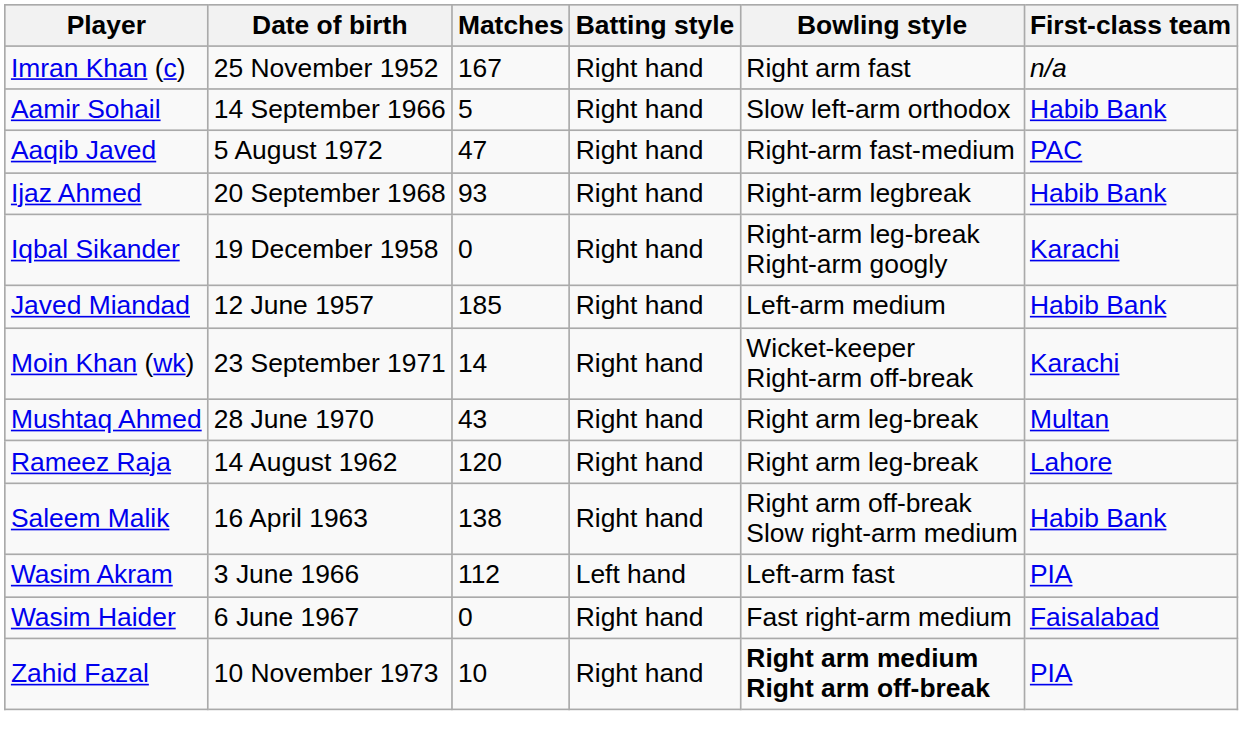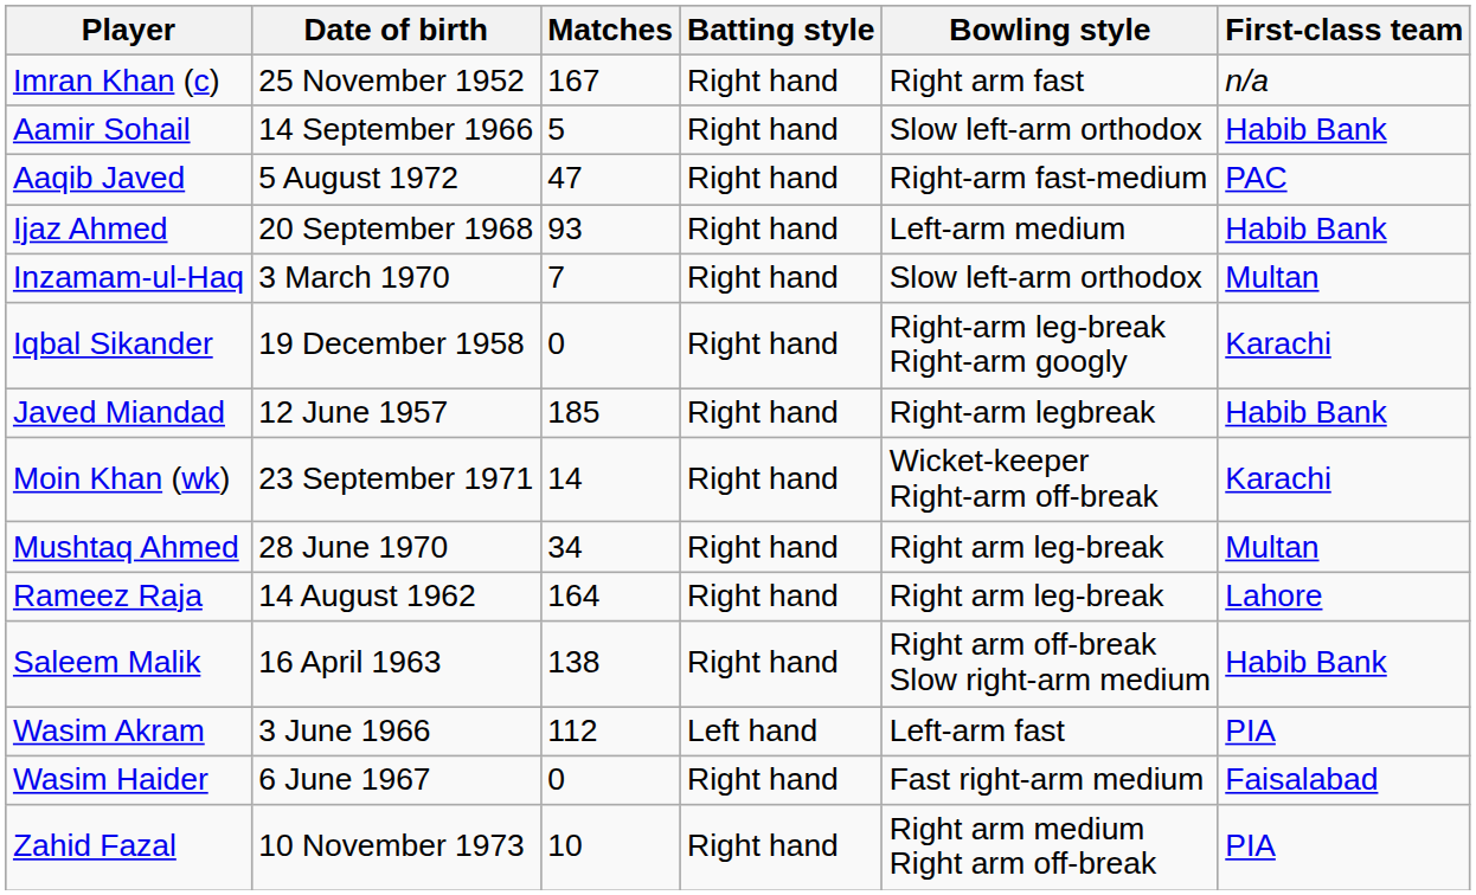 <table class="wikitable">
 <tr>
 <th>Player</th>
 <th>Date of birth</th>
 <th>Matches</th>
 <th>Batting style</th>
 <th>Bowling style</th>
 <th>First-class team</th>
 </tr>
 <tr>
 <td><a href='#'>Imran Khan</a> (<a href='#'>c</a>)</td>
 <td>25 November 1952</td>
 <td>167</td>
 <td>Right hand</td>
 <td>Right arm fast</td>
 <td><em>n/a</em></td>
 </tr>
 <tr>
 <td><a href='#'>Aamir Sohail</a></td>
 <td>14 September 1966</td>
 <td>5</td>
 <td>Right hand</td>
 <td>Slow left-arm orthodox</td>
 <td> <a href='#'>Habib Bank</a></td>
 </tr>
 <tr>
 <td><a href='#'>Aaqib Javed</a></td>
 <td>5 August 1972</td>
 <td>47</td>
 <td>Right hand</td>
 <td>Right-arm fast-medium</td>
 <td> <a href='#'>PAC</a></td>
 </tr>
 <tr>
 <td><a href='#'>Ijaz Ahmed</a></td>
 <td>20 September 1968</td>
 <td>93</td>
 <td>Right hand</td>
-<td>Right-arm legbreak</td>
+<td>Left-arm medium</td>
 <td> <a href='#'>Habib Bank</a></td>
+</tr>
+<tr>
+<td><a href='#'>Inzamam-ul-Haq</a></td>
+<td>3 March 1970</td>
+<td>7</td>
+<td>Right hand</td>
+<td>Slow left-arm orthodox</td>
+<td> <a href='#'>Multan</a></td>
 </tr>
 <tr>
 <td><a href='#'>Iqbal Sikander</a></td>
 <td>19 December 1958</td>
 <td>0</td>
 <td>Right hand</td>
 <td>Right-arm leg-break<br>Right-arm googly</td>
 <td> <a href='#'>Karachi</a></td>
 </tr>
 <tr>
 <td><a href='#'>Javed Miandad</a></td>
 <td>12 June 1957</td>
 <td>185</td>
 <td>Right hand</td>
-<td>Left-arm medium</td>
+<td>Right-arm legbreak</td>
 <td> <a href='#'>Habib Bank</a></td>
 </tr>
 <tr>
 <td><a href='#'>Moin Khan</a> (<a href='#'>wk</a>)</td>
 <td>23 September 1971</td>
 <td>14</td>
 <td>Right hand</td>
 <td>Wicket-keeper<br>Right-arm off-break</td>
 <td> <a href='#'>Karachi</a></td>
 </tr>
 <tr>
 <td><a href='#'>Mushtaq Ahmed</a></td>
 <td>28 June 1970</td>
-<td>43</td>
+<td>34</td>
 <td>Right hand</td>
 <td>Right arm leg-break</td>
 <td> <a href='#'>Multan</a></td>
 </tr>
 <tr>
 <td><a href='#'>Rameez Raja</a></td>
 <td>14 August 1962</td>
-<td>120</td>
+<td>164</td>
 <td>Right hand</td>
 <td>Right arm leg-break</td>
 <td> <a href='#'>Lahore</a></td>
 </tr>
 <tr>
 <td><a href='#'>Saleem Malik</a></td>
 <td>16 April 1963</td>
 <td>138</td>
 <td>Right hand</td>
 <td>Right arm off-break<br>Slow right-arm medium</td>
 <td> <a href='#'>Habib Bank</a></td>
 </tr>
 <tr>
 <td><a href='#'>Wasim Akram</a></td>
 <td>3 June 1966</td>
 <td>112</td>
 <td>Left hand</td>
 <td>Left-arm fast</td>
 <td> <a href='#'>PIA</a></td>
 </tr>
 <tr>
 <td><a href='#'>Wasim Haider</a></td>
 <td>6 June 1967</td>
 <td>0</td>
 <td>Right hand</td>
 <td>Fast right-arm medium</td>
 <td> <a href='#'>Faisalabad</a></td>
 </tr>
 <tr>
 <td><a href='#'>Zahid Fazal</a></td>
 <td>10 November 1973</td>
 <td>10</td>
 <td>Right hand</td>
-<td><strong>Right arm medium<br>Right arm off-break</strong></td>
+<td>Right arm medium<br>Right arm off-break</td>
 <td> <a href='#'>PIA</a></td>
 </tr>
 </table>
